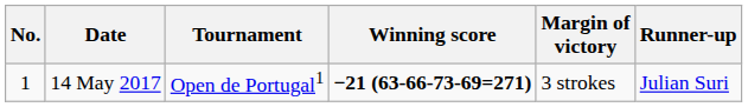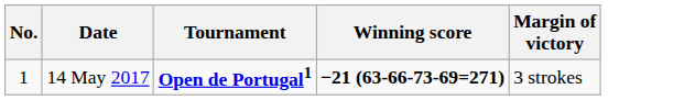 <table class="wikitable" style="font-size:95%;">
 <tr>
 <th>No.</th>
 <th>Date</th>
 <th>Tournament</th>
 <th>Winning score</th>
 <th>Margin of<br>victory</th>
-<th>Runner-up</th>
 </tr>
 <tr>
 <td align=center>1</td>
 <td align=right>14 May <a href='#'>2017</a></td>
-<td><a href='#'>Open de Portugal</a><sup>1</sup></td>
+<td><strong><a href='#'>Open de Portugal</a><sup>1</sup></strong></td>
 <td><strong>−21 (63-66-73-69=271)</strong></td>
 <td>3 strokes</td>
-<td> <a href='#'>Julian Suri</a></td>
 </tr>
 </table>
